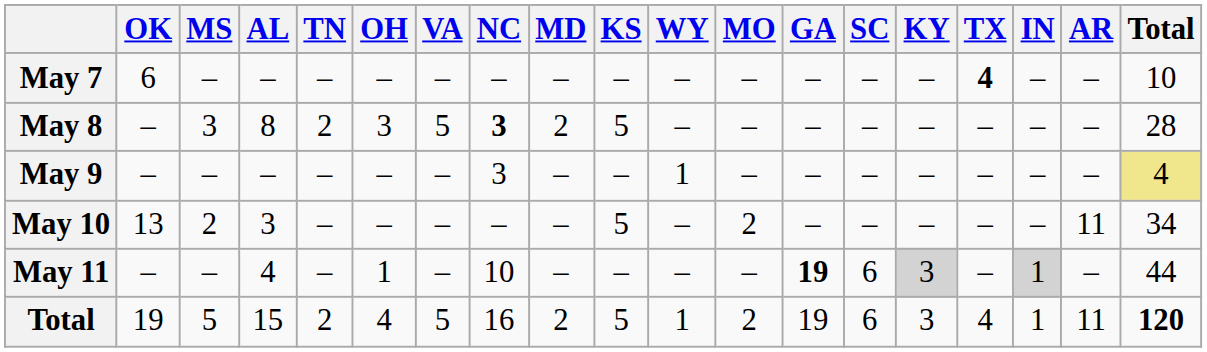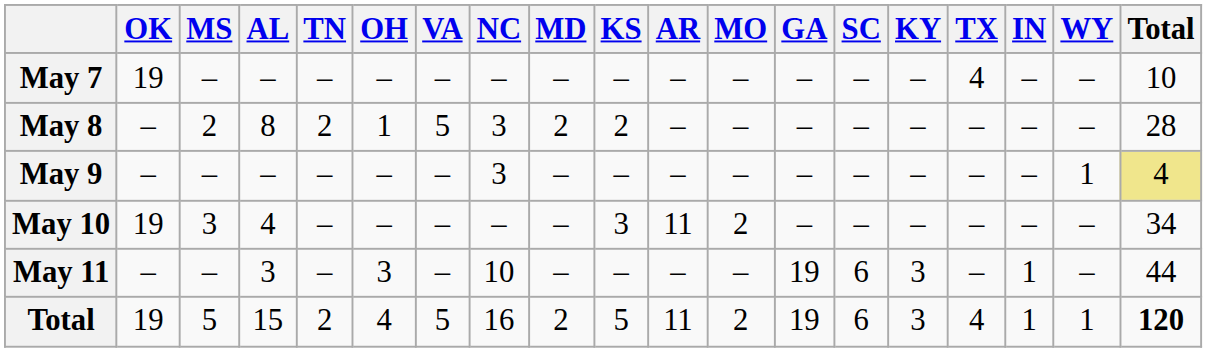 <table class="wikitable" style="text-align:center;">
 <tr>
 <th></th>
 <th><a href='#'>OK</a></th>
 <th><a href='#'>MS</a></th>
 <th><a href='#'>AL</a></th>
 <th><a href='#'>TN</a></th>
 <th><a href='#'>OH</a></th>
 <th><a href='#'>VA</a></th>
 <th><a href='#'>NC</a></th>
 <th><a href='#'>MD</a></th>
 <th><a href='#'>KS</a></th>
-<th><a href='#'>WY</a></th>
+<th><a href='#'>AR</a></th>
 <th><a href='#'>MO</a></th>
 <th><a href='#'>GA</a></th>
 <th><a href='#'>SC</a></th>
 <th><a href='#'>KY</a></th>
 <th><a href='#'>TX</a></th>
 <th><a href='#'>IN</a></th>
-<th><a href='#'>AR</a></th>
+<th><a href='#'>WY</a></th>
 <th>Total</th>
 </tr>
 <tr>
 <th>May 7</th>
-<td>6</td>
+<td>19</td>
 <td>–</td>
 <td>–</td>
 <td>–</td>
 <td>–</td>
 <td>–</td>
 <td>–</td>
 <td>–</td>
 <td>–</td>
 <td>–</td>
 <td>–</td>
 <td>–</td>
 <td>–</td>
 <td>–</td>
-<td><strong>4</strong></td>
+<td>4</td>
 <td>–</td>
 <td>–</td>
 <td>10</td>
 </tr>
 <tr>
 <th>May 8</th>
 <td>–</td>
-<td>3</td>
+<td>2</td>
 <td>8</td>
 <td>2</td>
+<td>1</td>
+<td>5</td>
 <td>3</td>
-<td>5</td>
-<td><strong>3</strong></td>
 <td>2</td>
-<td>5</td>
+<td>2</td>
 <td>–</td>
 <td>–</td>
 <td>–</td>
 <td>–</td>
 <td>–</td>
 <td>–</td>
 <td>–</td>
 <td>–</td>
 <td>28</td>
 </tr>
 <tr>
 <th>May 9</th>
 <td>–</td>
 <td>–</td>
 <td>–</td>
 <td>–</td>
 <td>–</td>
 <td>–</td>
 <td>3</td>
 <td>–</td>
 <td>–</td>
-<td>1</td>
 <td>–</td>
 <td>–</td>
 <td>–</td>
 <td>–</td>
 <td>–</td>
 <td>–</td>
 <td>–</td>
+<td>1</td>
 <td style="background: khaki;">4</td>
 </tr>
 <tr>
 <th>May 10</th>
-<td>13</td>
-<td>2</td>
+<td>19</td>
 <td>3</td>
+<td>4</td>
 <td>–</td>
 <td>–</td>
 <td>–</td>
 <td>–</td>
 <td>–</td>
-<td>5</td>
-<td>–</td>
+<td>3</td>
+<td>11</td>
 <td>2</td>
 <td>–</td>
 <td>–</td>
 <td>–</td>
 <td>–</td>
 <td>–</td>
-<td>11</td>
+<td>–</td>
 <td>34</td>
 </tr>
 <tr>
 <th>May 11</th>
 <td>–</td>
 <td>–</td>
-<td>4</td>
+<td>3</td>
 <td>–</td>
-<td>1</td>
+<td>3</td>
 <td>–</td>
 <td>10</td>
 <td>–</td>
 <td>–</td>
 <td>–</td>
 <td>–</td>
-<td><strong>19</strong></td>
+<td>19</td>
 <td>6</td>
-<td style="background: lightgrey;">3</td>
+<td>3</td>
 <td>–</td>
-<td style="background: lightgrey;">1</td>
+<td>1</td>
 <td>–</td>
 <td>44</td>
 </tr>
 <tr>
 <th>Total</th>
 <td>19</td>
 <td>5</td>
 <td>15</td>
 <td>2</td>
 <td>4</td>
 <td>5</td>
 <td>16</td>
 <td>2</td>
 <td>5</td>
-<td>1</td>
+<td>11</td>
 <td>2</td>
 <td>19</td>
 <td>6</td>
 <td>3</td>
 <td>4</td>
 <td>1</td>
-<td>11</td>
+<td>1</td>
 <td><strong>120</strong></td>
 </tr>
 </table>
